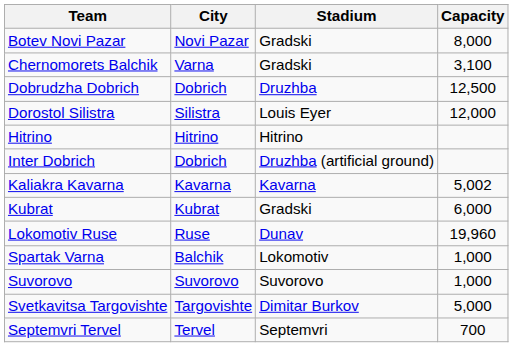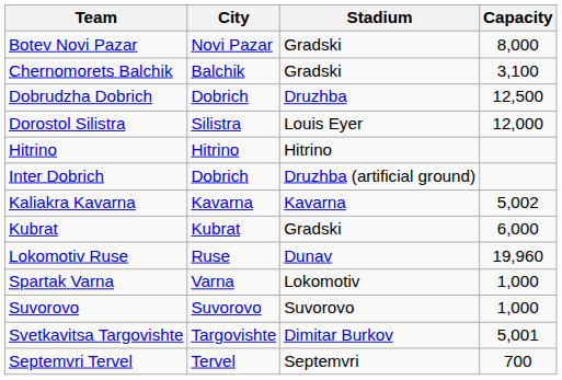 <table class="wikitable sortable">
 <tr>
 <th>Team</th>
 <th>City</th>
 <th>Stadium</th>
 <th>Capacity</th>
 </tr>
 <tr>
 <td><a href='#'>Botev Novi Pazar</a></td>
 <td><a href='#'>Novi Pazar</a></td>
 <td>Gradski</td>
 <td align=center>8,000</td>
 </tr>
 <tr>
 <td><a href='#'>Chernomorets Balchik</a></td>
-<td><a href='#'>Varna</a></td>
+<td><a href='#'>Balchik</a></td>
 <td>Gradski</td>
 <td align=center>3,100</td>
 </tr>
 <tr>
 <td><a href='#'>Dobrudzha Dobrich</a></td>
 <td><a href='#'>Dobrich</a></td>
 <td><a href='#'>Druzhba</a></td>
 <td align=center>12,500</td>
 </tr>
 <tr>
 <td><a href='#'>Dorostol Silistra</a></td>
 <td><a href='#'>Silistra</a></td>
 <td>Louis Eyer</td>
 <td align="center">12,000</td>
 </tr>
 <tr>
 <td><a href='#'>Hitrino</a></td>
 <td><a href='#'>Hitrino</a></td>
 <td>Hitrino</td>
 <td align=center></td>
 </tr>
 <tr>
 <td><a href='#'>Inter Dobrich</a></td>
 <td><a href='#'>Dobrich</a></td>
 <td><a href='#'>Druzhba</a> (artificial ground)</td>
 <td align=center></td>
 </tr>
 <tr>
 <td><a href='#'>Kaliakra Kavarna</a></td>
 <td><a href='#'>Kavarna</a></td>
 <td><a href='#'>Kavarna</a></td>
 <td align=center>5,002</td>
 </tr>
 <tr>
 <td><a href='#'>Kubrat</a></td>
 <td><a href='#'>Kubrat</a></td>
 <td>Gradski</td>
 <td align="center">6,000</td>
 </tr>
 <tr>
 <td><a href='#'>Lokomotiv Ruse</a></td>
 <td><a href='#'>Ruse</a></td>
 <td><a href='#'>Dunav</a></td>
 <td align=center>19,960</td>
 </tr>
 <tr>
 <td><a href='#'>Spartak Varna</a></td>
-<td><a href='#'>Balchik</a></td>
+<td><a href='#'>Varna</a></td>
 <td>Lokomotiv</td>
 <td align=center>1,000</td>
 </tr>
 <tr>
 <td><a href='#'>Suvorovo</a></td>
 <td><a href='#'>Suvorovo</a></td>
 <td>Suvorovo</td>
 <td align=center>1,000</td>
 </tr>
 <tr>
 <td><a href='#'>Svetkavitsa Targovishte</a></td>
 <td><a href='#'>Targovishte</a></td>
 <td><a href='#'>Dimitar Burkov</a></td>
-<td align=center>5,000</td>
+<td align=center>5,001</td>
 </tr>
 <tr>
 <td><a href='#'>Septemvri Tervel</a></td>
 <td><a href='#'>Tervel</a></td>
 <td>Septemvri</td>
 <td align="center">700</td>
 </tr>
 </table>
